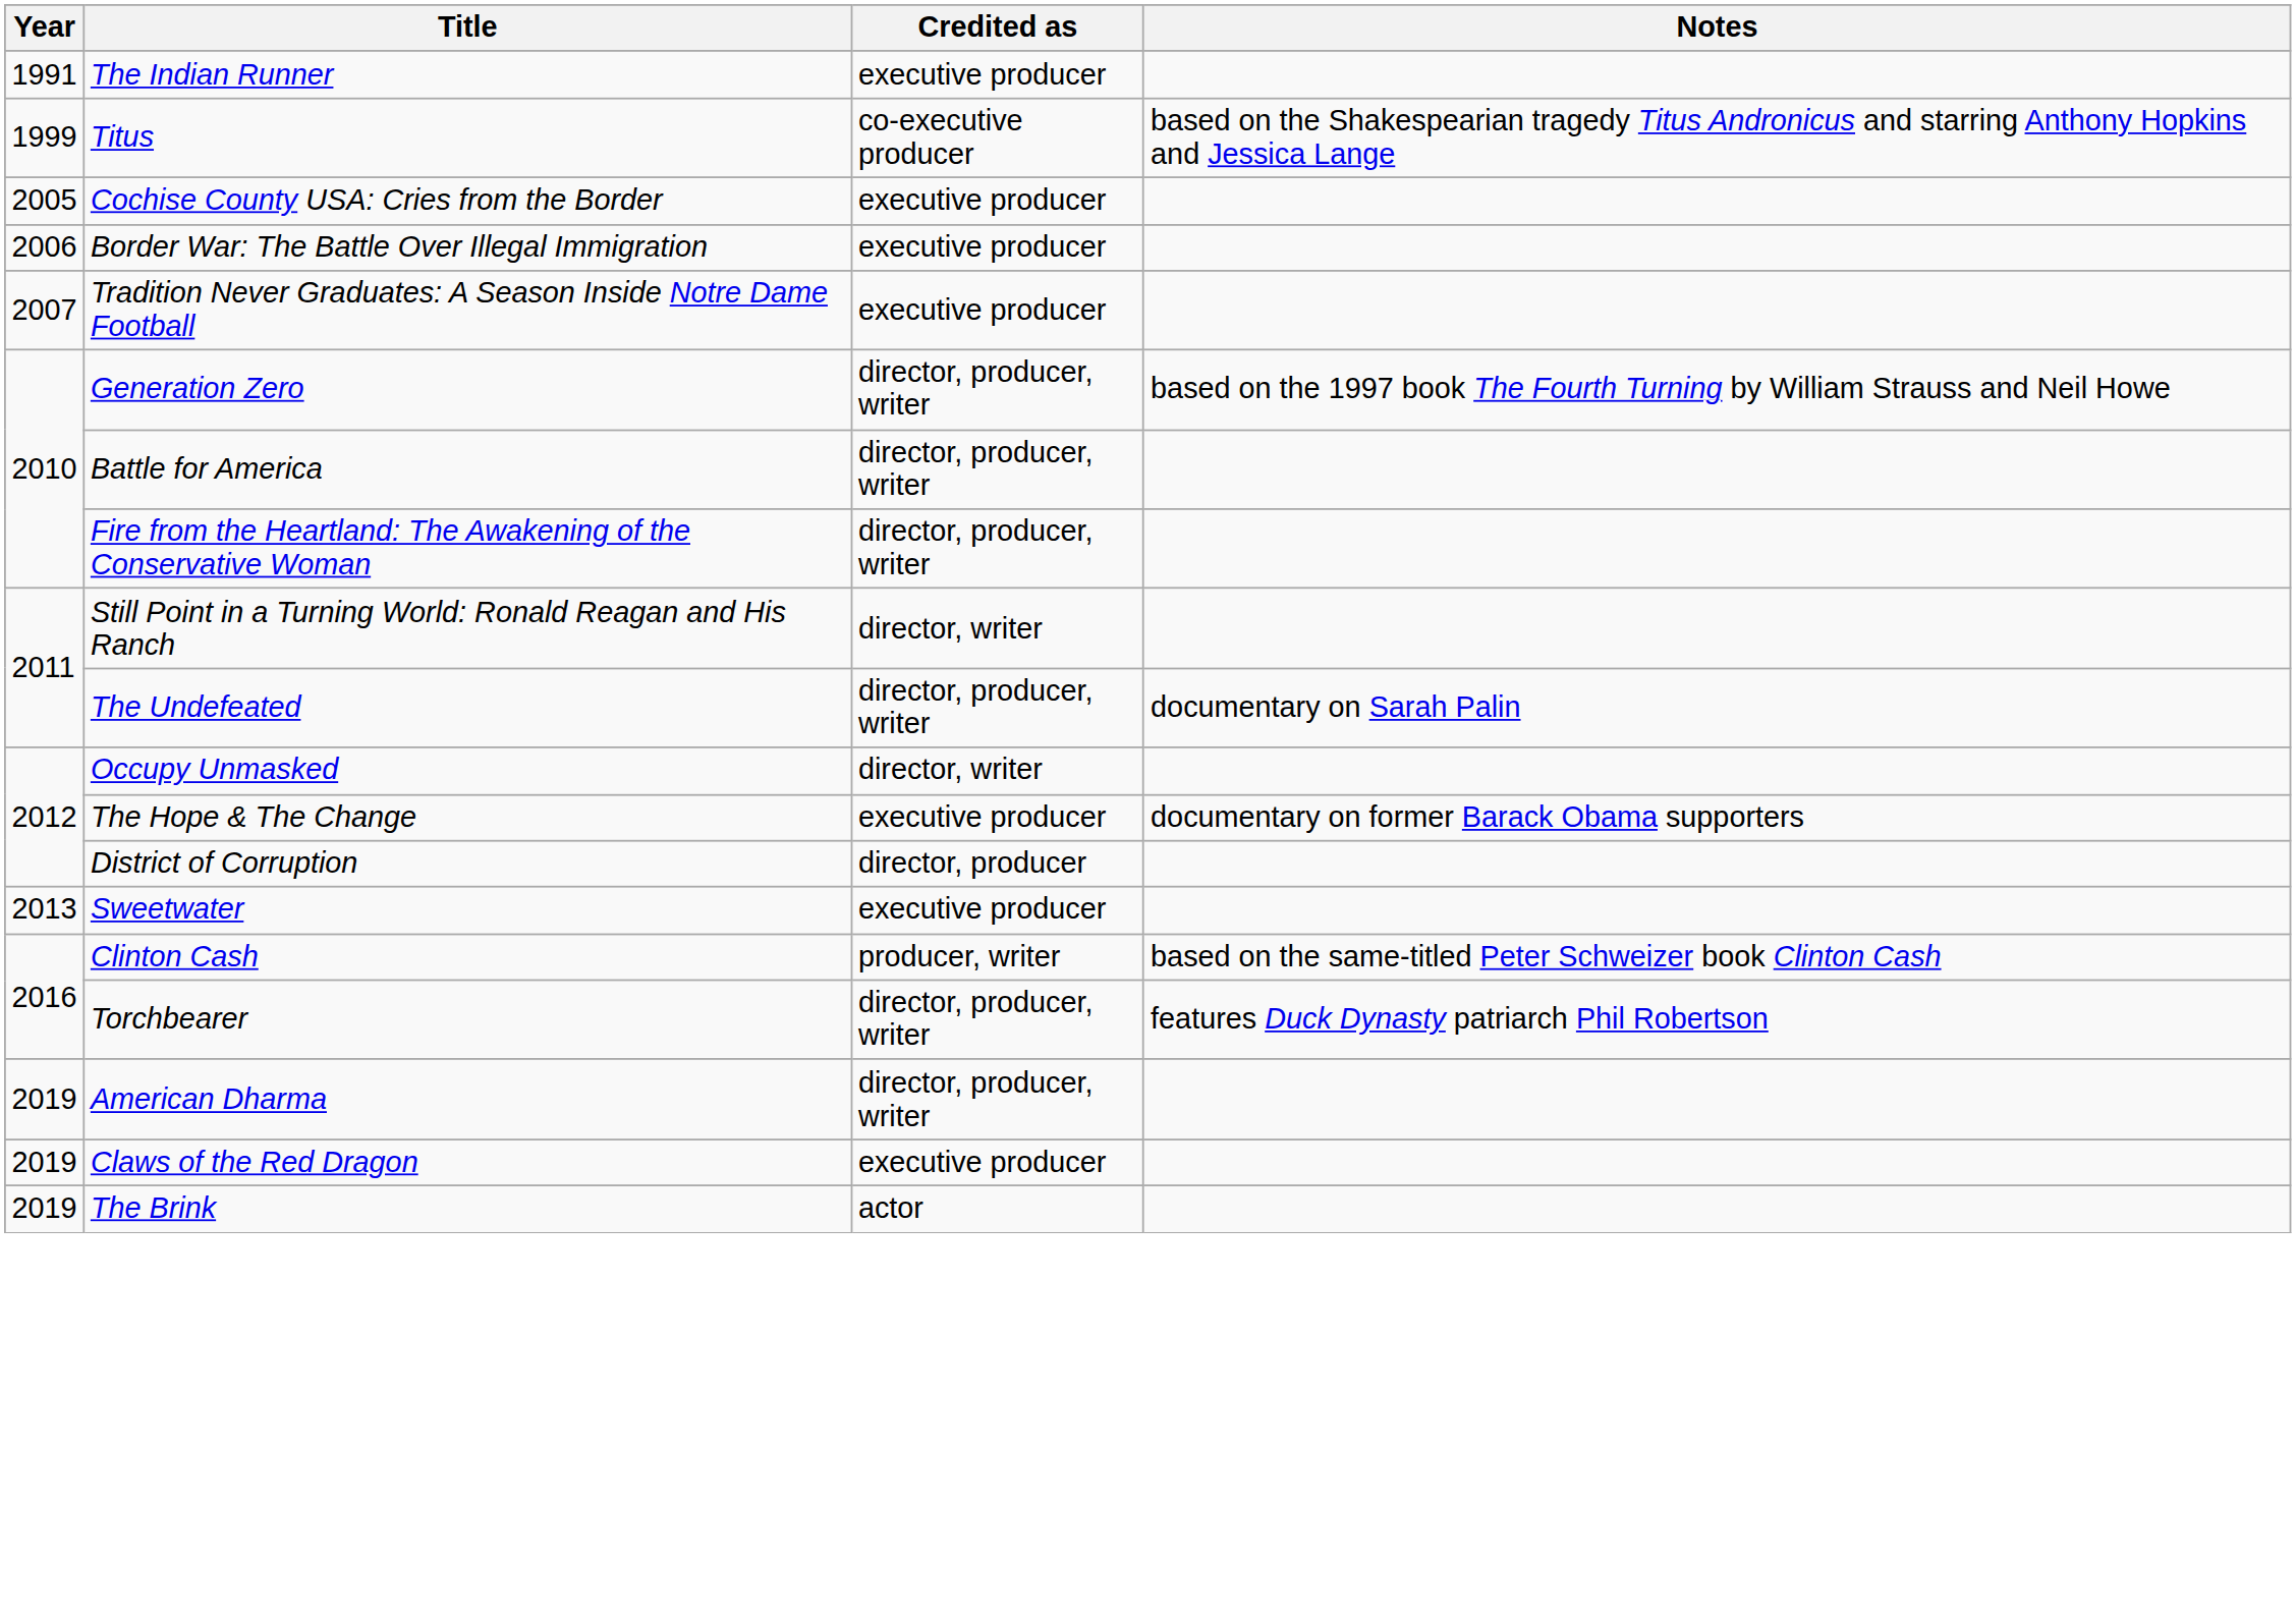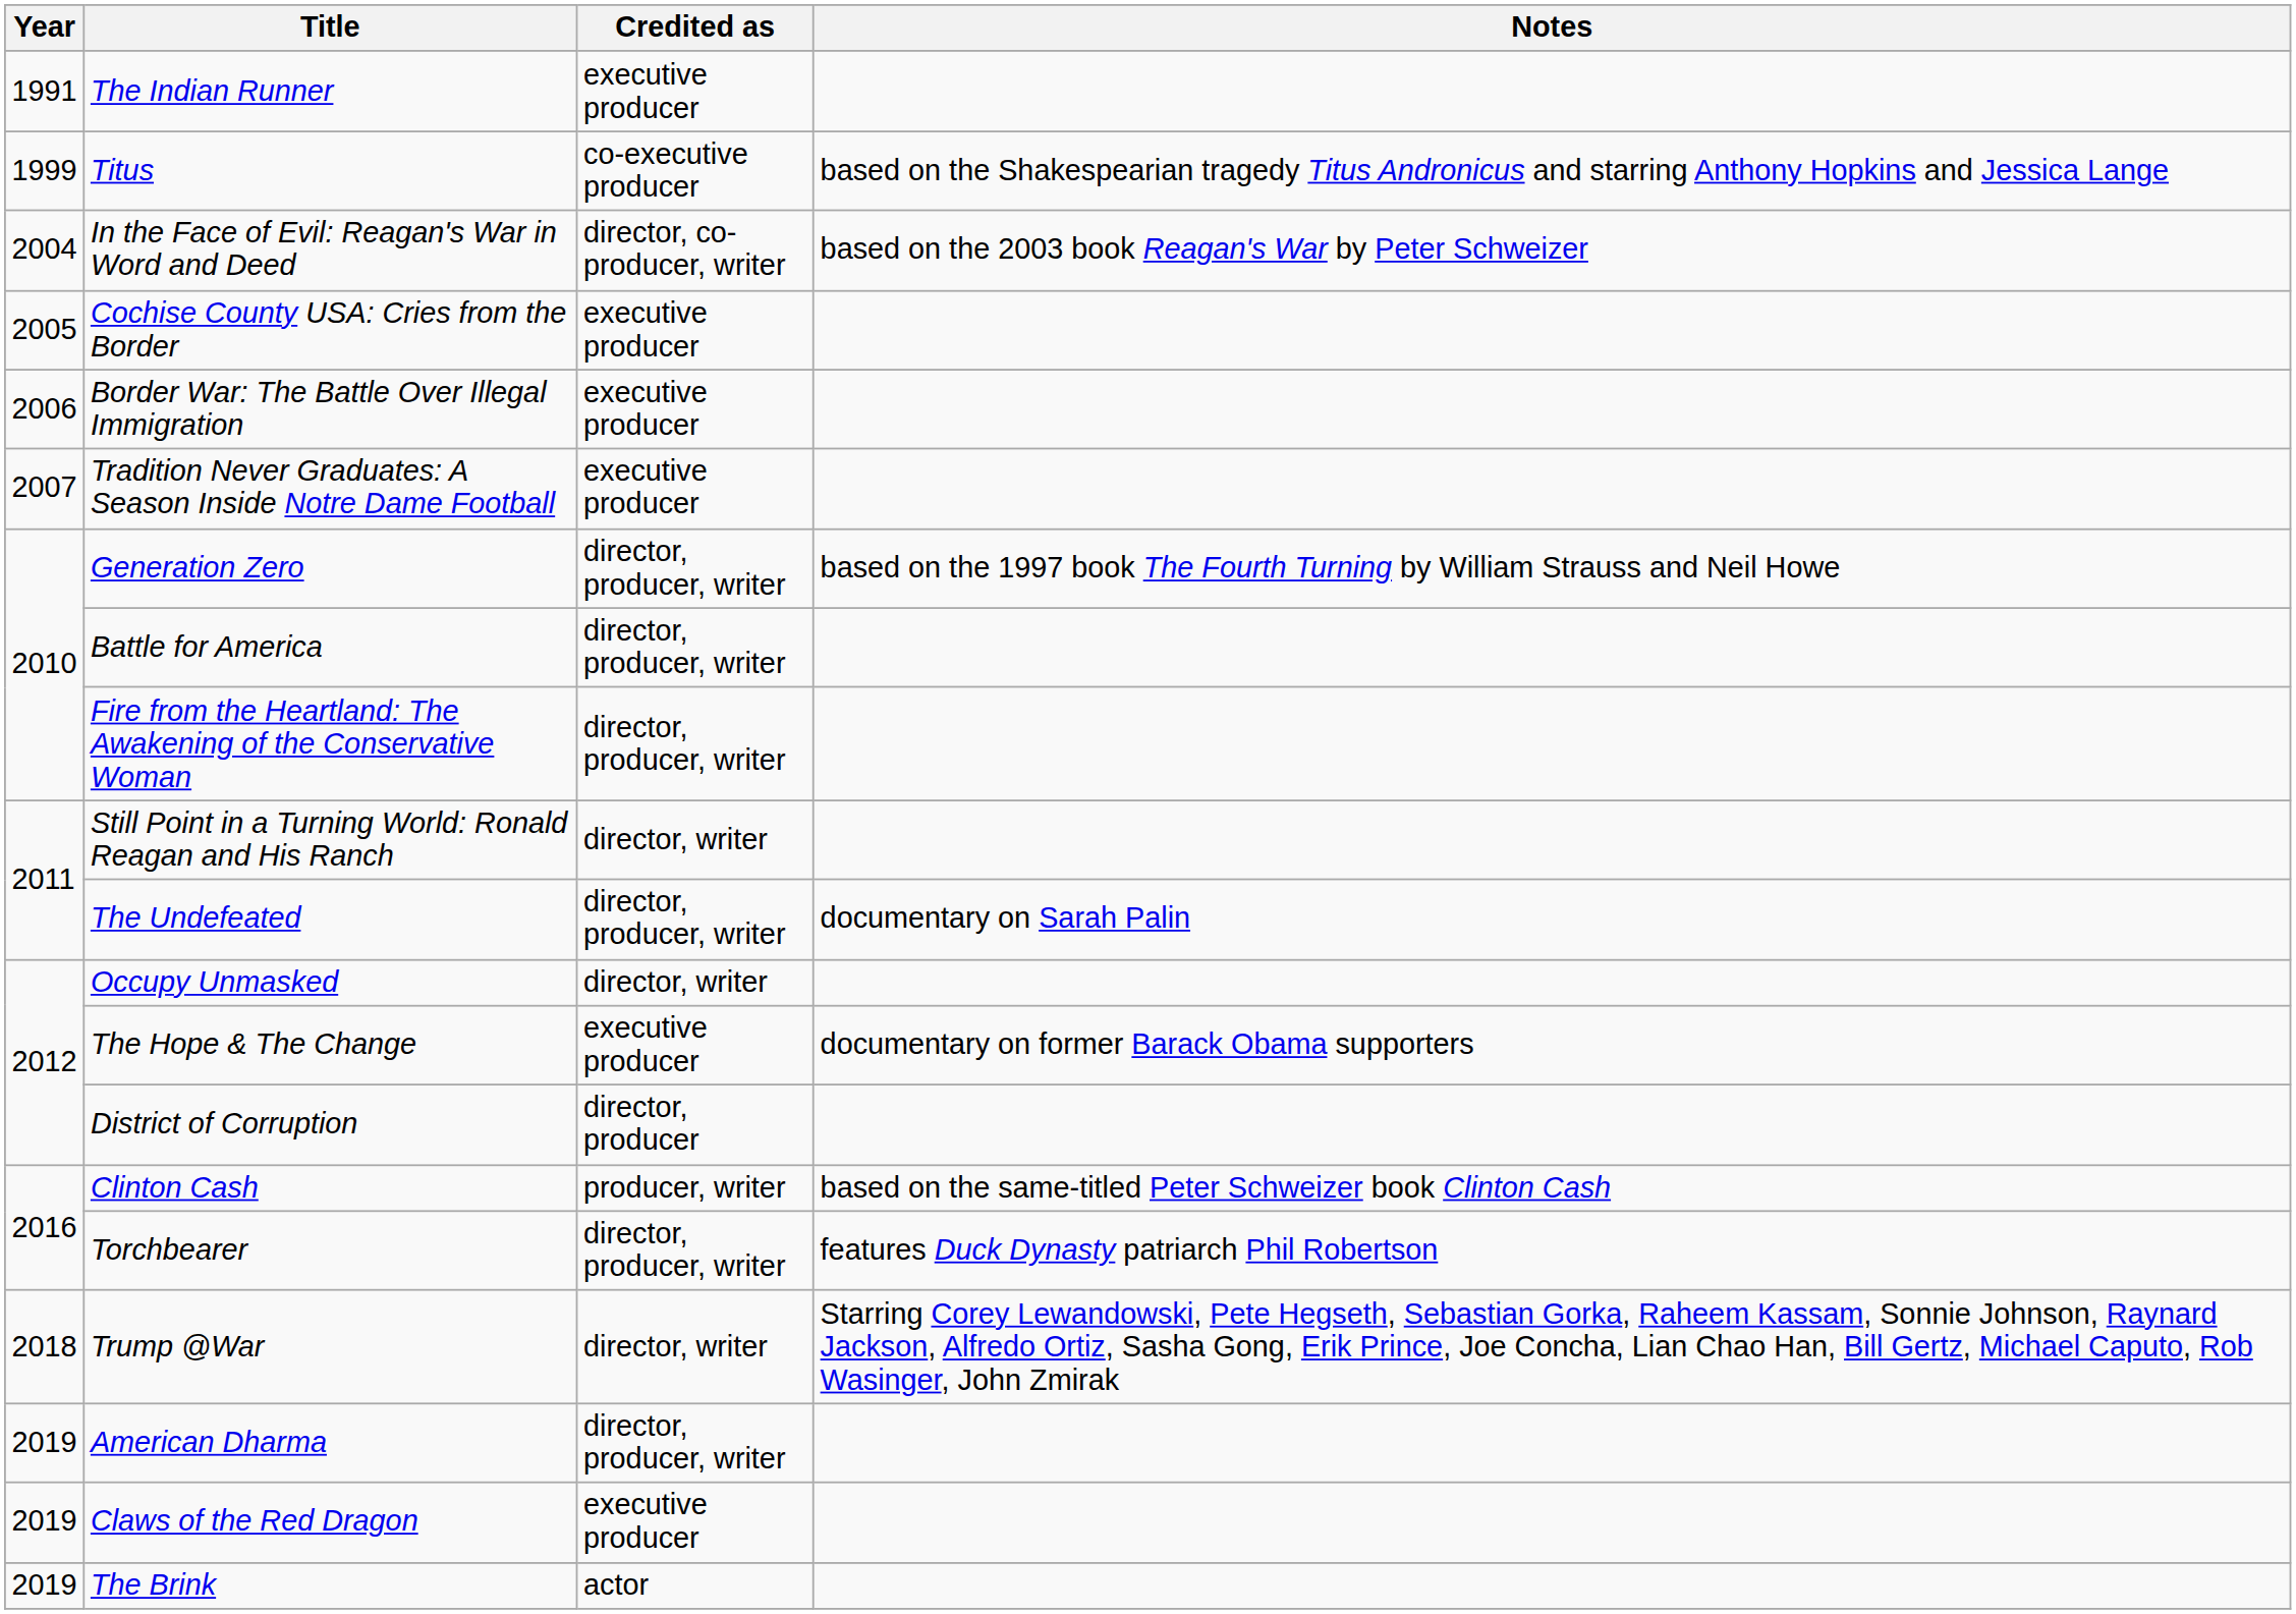 <table class="wikitable">
 <tr>
 <th>Year</th>
 <th>Title</th>
 <th>Credited as</th>
 <th>Notes</th>
 </tr>
 <tr>
 <td>1991</td>
 <td><em><a href='#'>The Indian Runner</a></em></td>
 <td>executive producer</td>
 <td></td>
 </tr>
 <tr>
 <td>1999</td>
 <td><em><a href='#'>Titus</a></em></td>
 <td>co-executive producer</td>
 <td>based on the Shakespearian tragedy <em><a href='#'>Titus Andronicus</a></em> and starring <a href='#'>Anthony Hopkins</a> and <a href='#'>Jessica Lange</a></td>
+</tr>
+<tr>
+<td>2004</td>
+<td><em>In the Face of Evil: Reagan's War in Word and Deed</em></td>
+<td>director, co-producer, writer</td>
+<td>based on the 2003 book <em><a href='#'>Reagan's War</a></em> by <a href='#'>Peter Schweizer</a></td>
 </tr>
 <tr>
 <td>2005</td>
 <td><em><a href='#'>Cochise County</a> USA: Cries from the Border</em></td>
 <td>executive producer</td>
 <td></td>
 </tr>
 <tr>
 <td>2006</td>
 <td><em>Border War: The Battle Over Illegal Immigration</em></td>
 <td>executive producer</td>
 <td></td>
 </tr>
 <tr>
 <td>2007</td>
 <td><em>Tradition Never Graduates: A Season Inside <a href='#'>Notre Dame Football</a></em></td>
 <td>executive producer</td>
 <td></td>
 </tr>
 <tr>
 <td rowspan="3">2010</td>
 <td><em><a href='#'>Generation Zero</a></em></td>
 <td>director, producer, writer</td>
 <td>based on the 1997 book <em><a href='#'>The Fourth Turning</a></em> by William Strauss and Neil Howe</td>
 </tr>
 <tr>
 <td><em>Battle for America</em></td>
 <td>director, producer, writer</td>
 <td></td>
 </tr>
 <tr>
 <td><em><a href='#'>Fire from the Heartland: The Awakening of the Conservative Woman</a></em></td>
 <td>director, producer, writer</td>
 <td></td>
 </tr>
 <tr>
 <td rowspan="2">2011</td>
 <td><em>Still Point in a Turning World: Ronald Reagan and His Ranch</em></td>
 <td>director, writer</td>
 <td></td>
 </tr>
 <tr>
 <td><em><a href='#'>The Undefeated</a></em></td>
 <td>director, producer, writer</td>
 <td>documentary on <a href='#'>Sarah Palin</a></td>
 </tr>
 <tr>
 <td rowspan="3">2012</td>
 <td><em><a href='#'>Occupy Unmasked</a></em></td>
 <td>director, writer</td>
 <td></td>
 </tr>
 <tr>
 <td><em>The Hope & The Change</em></td>
 <td>executive producer</td>
 <td>documentary on former <a href='#'>Barack Obama</a> supporters</td>
 </tr>
 <tr>
 <td><em>District of Corruption</em></td>
 <td>director, producer</td>
 <td></td>
 </tr>
 <tr>
-<td>2013</td>
-<td><em><a href='#'>Sweetwater</a></em></td>
-<td>executive producer</td>
-<td></td>
-</tr>
-<tr>
 <td rowspan="2">2016</td>
 <td><em><a href='#'>Clinton Cash</a></em></td>
 <td>producer, writer</td>
 <td>based on the same-titled <a href='#'>Peter Schweizer</a> book <em><a href='#'>Clinton Cash</a></em></td>
 </tr>
 <tr>
 <td><em>Torchbearer</em></td>
 <td>director, producer, writer</td>
 <td>features <em><a href='#'>Duck Dynasty</a></em> patriarch <a href='#'>Phil Robertson</a></td>
+</tr>
+<tr>
+<td>2018</td>
+<td><em>Trump @War</em></td>
+<td>director, writer</td>
+<td>Starring <a href='#'>Corey Lewandowski</a>, <a href='#'>Pete Hegseth</a>, <a href='#'>Sebastian Gorka</a>, <a href='#'>Raheem Kassam</a>, Sonnie Johnson, <a href='#'>Raynard Jackson</a>, <a href='#'>Alfredo Ortiz</a>, Sasha Gong, <a href='#'>Erik Prince</a>, Joe Concha, Lian Chao Han, <a href='#'>Bill Gertz</a>, <a href='#'>Michael Caputo</a>, <a href='#'>Rob Wasinger</a>, John Zmirak</td>
 </tr>
 <tr>
 <td>2019</td>
 <td><em><a href='#'>American Dharma</a></em></td>
 <td>director, producer, writer</td>
 <td></td>
 </tr>
 <tr>
 <td>2019</td>
 <td><em><a href='#'>Claws of the Red Dragon</a></em></td>
 <td>executive producer</td>
 <td></td>
 </tr>
 <tr>
 <td>2019</td>
 <td><em><a href='#'>The Brink</a></em></td>
 <td>actor</td>
 <td></td>
 </tr>
 </table>
